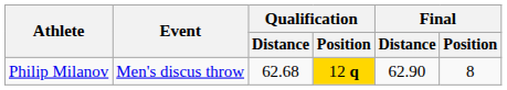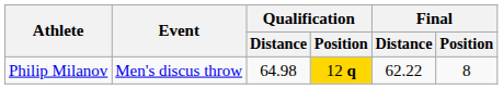 <table class=wikitable style="font-size:90%">
 <tr>
 <th rowspan="2">Athlete</th>
 <th rowspan="2">Event</th>
 <th colspan="2">Qualification</th>
 <th colspan="2">Final</th>
 </tr>
 <tr style="font-size:95%">
 <th>Distance</th>
 <th>Position</th>
 <th>Distance</th>
 <th>Position</th>
 </tr>
 <tr align=center>
 <td align=left><a href='#'>Philip Milanov</a></td>
 <td align=left><a href='#'>Men's discus throw</a></td>
-<td>62.68</td>
+<td>64.98</td>
 <td style="background: gold;">12 <strong>q</strong></td>
-<td>62.90</td>
+<td>62.22</td>
 <td>8</td>
 </tr>
 </table>
